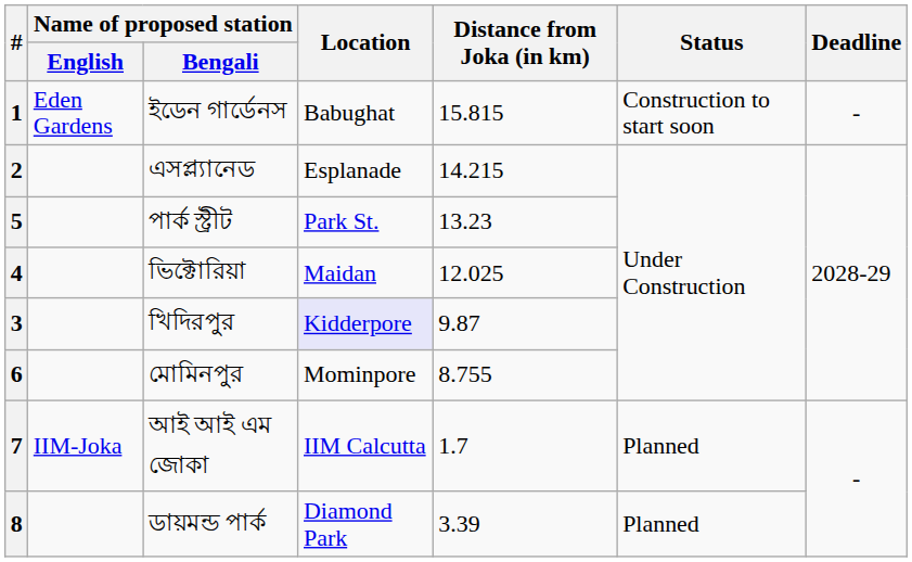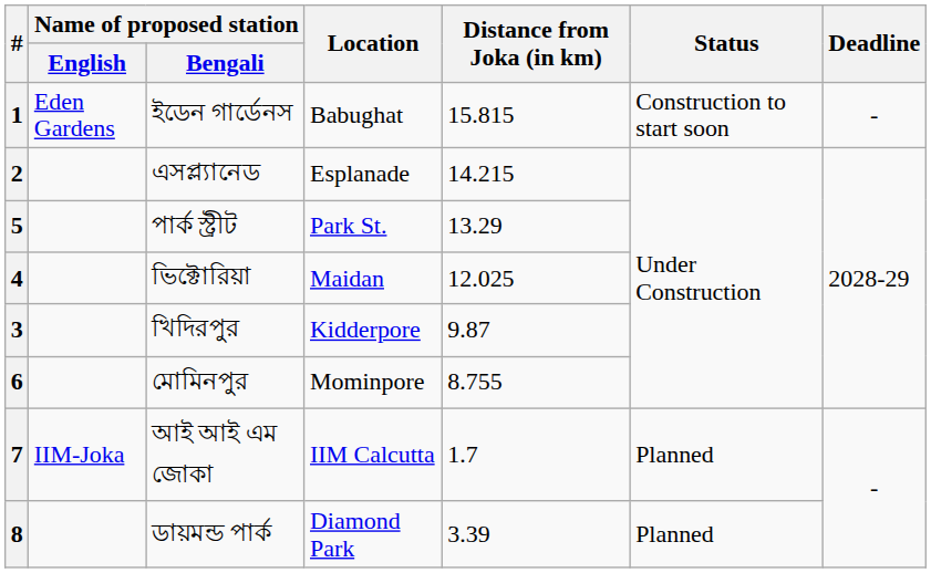 <table class="wikitable">
 <tr>
 <th rowspan="2">#</th>
 <th colspan="2">Name of proposed station</th>
 <th rowspan="2">Location</th>
 <th rowspan="2">Distance from <strong>Joka</strong> (in km)</th>
 <th rowspan="2">Status</th>
 <th rowspan="2">Deadline</th>
 </tr>
 <tr>
 <th><a href='#'>English</a></th>
 <th><a href='#'>Bengali</a></th>
 </tr>
 <tr>
 <th>1</th>
 <td><a href='#'>Eden Gardens</a></td>
 <td>ইডেন গার্ডেনস</td>
 <td>Babughat</td>
 <td>15.815</td>
 <td>Construction to start soon</td>
 <td style="text-align: center;">-</td>
 </tr>
 <tr>
 <th>2</th>
 <td></td>
 <td>এসপ্ল্যানেড</td>
 <td>Esplanade</td>
 <td>14.215</td>
 <td rowspan="5">Under Construction</td>
 <td rowspan="5">2028-29</td>
 </tr>
 <tr>
 <th>5</th>
 <td></td>
 <td>পার্ক স্ট্রীট</td>
 <td><a href='#'>Park St.</a></td>
-<td>13.23</td>
+<td>13.29</td>
 </tr>
 <tr>
 <th>4</th>
 <td></td>
 <td>ভিক্টোরিয়া</td>
 <td><a href='#'>Maidan</a></td>
 <td>12.025</td>
 </tr>
 <tr>
 <th>3</th>
 <td></td>
 <td>খিদিরপুর</td>
-<td style="background: lavender;"><a href='#'>Kidderpore</a></td>
+<td><a href='#'>Kidderpore</a></td>
 <td>9.87</td>
 </tr>
 <tr>
 <th>6</th>
 <td></td>
 <td>মোমিনপুর</td>
 <td>Mominpore</td>
 <td>8.755</td>
 </tr>
 <tr>
 <th>7</th>
 <td><a href='#'>IIM-Joka</a></td>
 <td>আই আই এম জোকা</td>
 <td><a href='#'>IIM Calcutta</a></td>
 <td>1.7</td>
 <td>Planned</td>
 <td rowspan="3" style="text-align: center;">-</td>
 </tr>
 <tr>
 <th>8</th>
 <td></td>
 <td>ডায়মন্ড পার্ক</td>
 <td><a href='#'>Diamond Park</a></td>
 <td>3.39</td>
 <td>Planned</td>
 </tr>
 </table>
